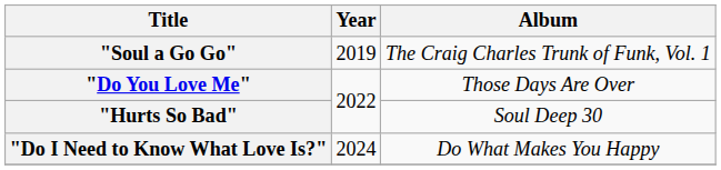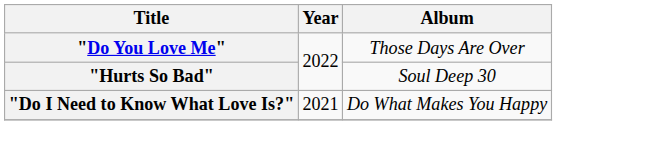 <table class="wikitable plainrowheaders" style="text-align:center;">
 <tr>
 <th>Title</th>
 <th>Year</th>
 <th>Album</th>
-</tr>
-<tr>
-<th scope="row">"Soul a Go Go"<br></th>
-<td>2019</td>
-<td><em>The Craig Charles Trunk of Funk, Vol. 1</em></td>
 </tr>
 <tr>
 <th scope="row">"<a href='#'>Do You Love Me</a>"<br></th>
 <td rowspan="2">2022</td>
 <td><em>Those Days Are Over</em></td>
 </tr>
 <tr>
 <th scope="row">"Hurts So Bad"<br></th>
 <td><em>Soul Deep 30</em></td>
 </tr>
 <tr>
 <th scope="row">"Do I Need to Know What Love Is?"<br></th>
-<td>2024</td>
+<td>2021</td>
 <td><em>Do What Makes You Happy</em></td>
 </tr>
 <tr>
 </tr>
 </table>
